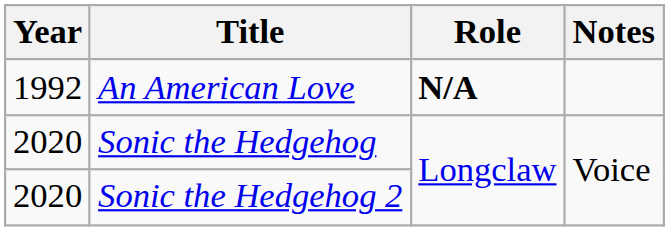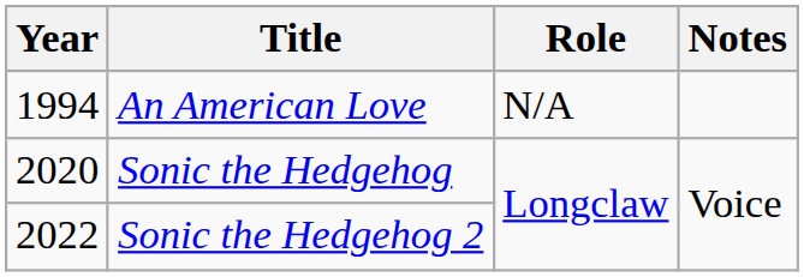 <table class="wikitable">
 <tr>
 <th>Year</th>
 <th>Title</th>
 <th>Role</th>
 <th>Notes</th>
 </tr>
 <tr>
-<td>1992</td>
+<td>1994</td>
 <td><em><a href='#'>An American Love</a></em></td>
-<td><strong>N/A</strong></td>
+<td>N/A</td>
 <td></td>
 </tr>
 <tr>
 <td>2020</td>
 <td><em><a href='#'>Sonic the Hedgehog</a></em></td>
 <td rowspan = "2"><a href='#'>Longclaw</a></td>
 <td rowspan = "2">Voice</td>
 </tr>
 <tr>
-<td>2020</td>
+<td>2022</td>
 <td><em><a href='#'>Sonic the Hedgehog 2</a></em><br></td>
 </tr>
 </table>
